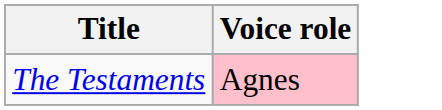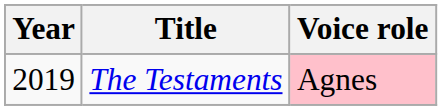 <table class="wikitable sortable">
 <tr>
+<th>Year</th>
 <th>Title</th>
 <th>Voice role</th>
 </tr>
 <tr>
+<td>2019</td>
 <td><em><a href='#'>The Testaments</a></em></td>
 <td style="background: pink;">Agnes</td>
 </tr>
 </table>
